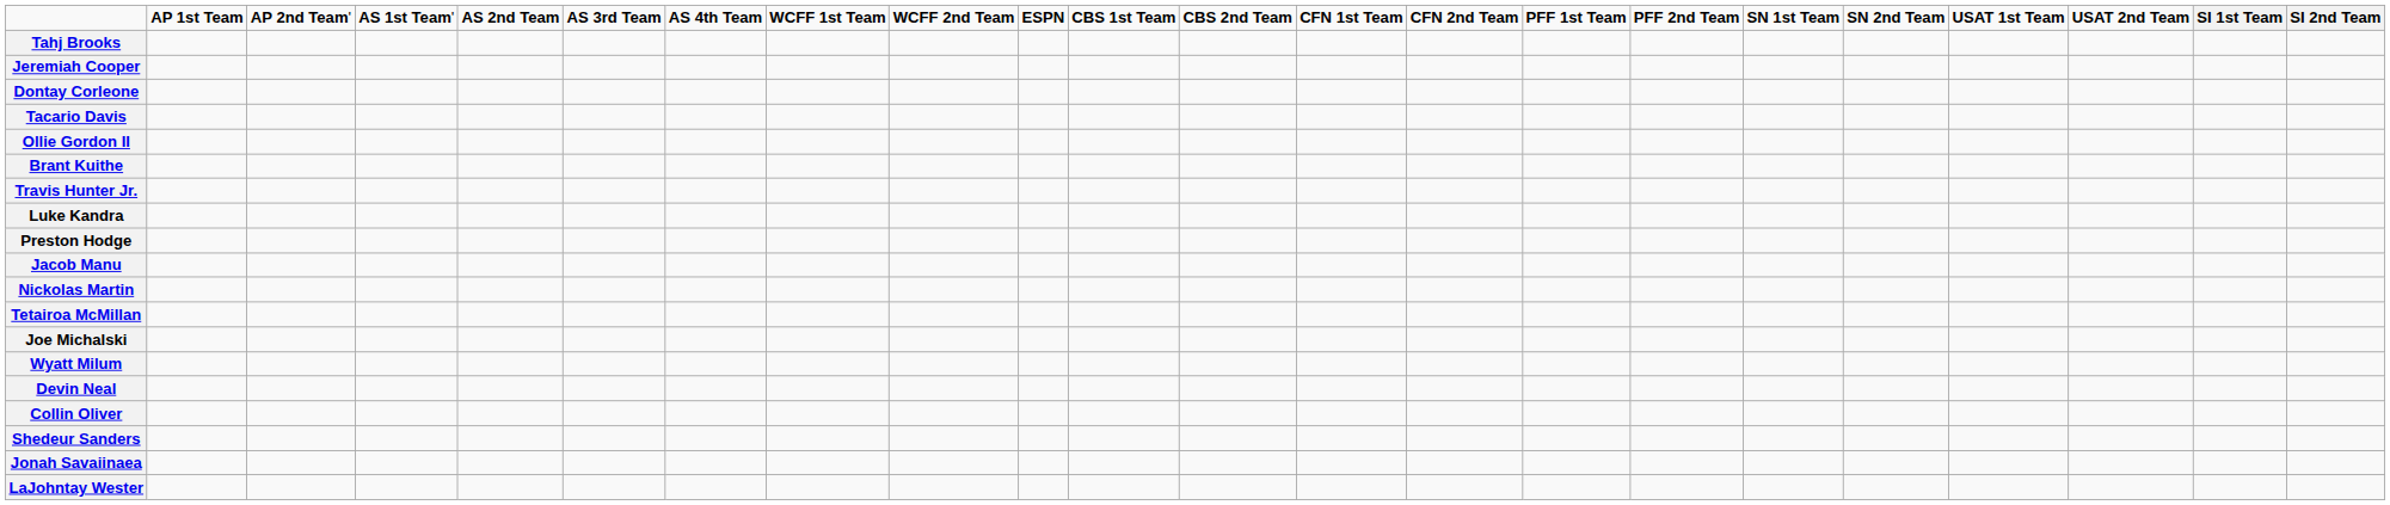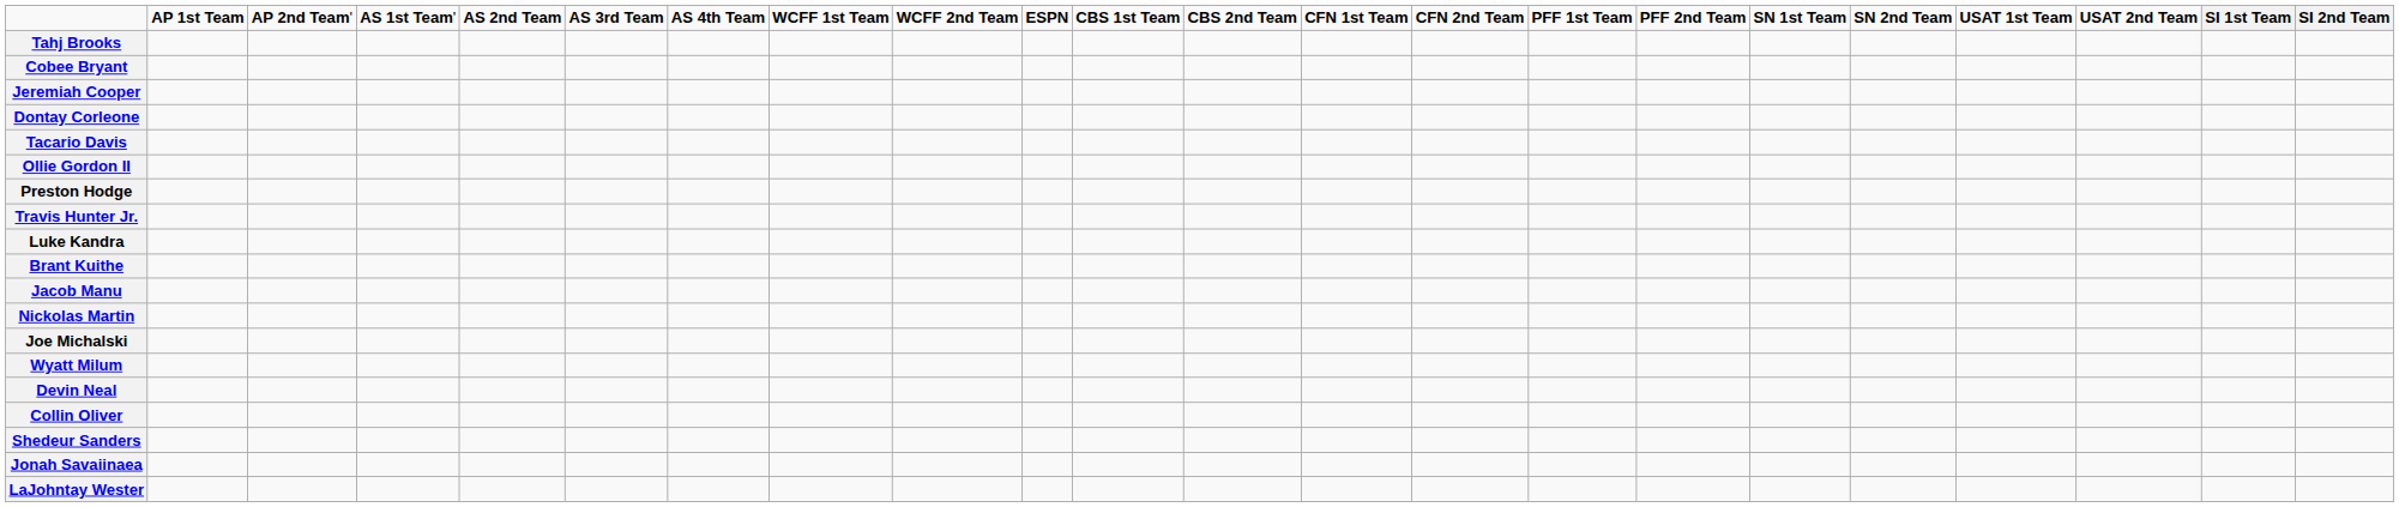 <table class="wikitable" style="white-space:nowrap; font-size:90%;">
 <tr>
 <td></td>
 <td><strong>AP 1st Team</strong></td>
 <td><strong>AP 2nd Team</strong>'</td>
 <td><strong>AS 1st Team</strong>'</td>
 <td><strong>AS 2nd Team</strong></td>
 <td><strong>AS 3rd Team</strong></td>
 <td><strong>AS 4th Team</strong></td>
 <td><strong>WCFF 1st Team</strong></td>
 <td><strong>WCFF 2nd Team</strong></td>
 <td><strong>ESPN</strong></td>
 <td><strong>CBS 1st Team</strong></td>
 <td><strong>CBS 2nd Team</strong></td>
 <td><strong>CFN 1st Team</strong></td>
 <td><strong>CFN 2nd Team</strong></td>
 <td><strong>PFF 1st Team</strong></td>
 <td><strong>PFF 2nd Team</strong></td>
 <td><strong>SN 1st Team</strong></td>
 <td><strong>SN 2nd Team</strong></td>
 <td><strong>USAT 1st Team</strong></td>
 <td><strong>USAT 2nd Team</strong></td>
 <th><strong>SI 1st Team</strong></th>
 <th><strong>SI 2nd Team</strong></th>
 </tr>
 <tr>
 <th><a href='#'>Tahj Brooks</a></th>
+<td></td>
+<td></td>
+<td></td>
+<td></td>
+<td></td>
+<td></td>
+<td></td>
+<td></td>
+<td></td>
+<td></td>
+<td></td>
+<td></td>
+<td></td>
+<td></td>
+<td></td>
+<td></td>
+<td></td>
+<td></td>
+<td></td>
+<td></td>
+<td></td>
+</tr>
+<tr>
+<th><a href='#'>Cobee Bryant</a></th>
 <td></td>
 <td></td>
 <td></td>
 <td></td>
 <td></td>
 <td></td>
 <td></td>
 <td></td>
 <td></td>
 <td></td>
 <td></td>
 <td></td>
 <td></td>
 <td></td>
 <td></td>
 <td></td>
 <td></td>
 <td></td>
 <td></td>
 <td></td>
 <td></td>
 </tr>
 <tr>
 <th><a href='#'>Jeremiah Cooper</a></th>
 <td></td>
 <td></td>
 <td></td>
 <td></td>
 <td></td>
 <td></td>
 <td></td>
 <td></td>
 <td></td>
 <td></td>
 <td></td>
 <td></td>
 <td></td>
 <td></td>
 <td></td>
 <td></td>
 <td></td>
 <td></td>
 <td></td>
 <td></td>
 <td></td>
 </tr>
 <tr>
 <th><a href='#'>Dontay Corleone</a></th>
 <td></td>
 <td></td>
 <td></td>
 <td></td>
 <td></td>
 <td></td>
 <td></td>
 <td></td>
 <td></td>
 <td></td>
 <td></td>
 <td></td>
 <td></td>
 <td></td>
 <td></td>
 <td></td>
 <td></td>
 <td></td>
 <td></td>
 <td></td>
 <td></td>
 </tr>
 <tr>
 <th><a href='#'>Tacario Davis</a></th>
 <td></td>
 <td></td>
 <td></td>
 <td></td>
 <td></td>
 <td></td>
 <td></td>
 <td></td>
 <td></td>
 <td></td>
 <td></td>
 <td></td>
 <td></td>
 <td></td>
 <td></td>
 <td></td>
 <td></td>
 <td></td>
 <td></td>
 <td></td>
 <td></td>
 </tr>
 <tr>
 <th><a href='#'>Ollie Gordon II</a></th>
 <td></td>
 <td></td>
 <td></td>
 <td></td>
 <td></td>
 <td></td>
 <td></td>
 <td></td>
 <td></td>
 <td></td>
 <td></td>
 <td></td>
 <td></td>
 <td></td>
 <td></td>
 <td></td>
 <td></td>
 <td></td>
 <td></td>
 <td></td>
 <td></td>
 </tr>
 <tr>
-<th><a href='#'>Brant Kuithe</a></th>
+<th>Preston Hodge</th>
 <td></td>
 <td></td>
 <td></td>
 <td></td>
 <td></td>
 <td></td>
 <td></td>
 <td></td>
 <td></td>
 <td></td>
 <td></td>
 <td></td>
 <td></td>
 <td></td>
 <td></td>
 <td></td>
 <td></td>
 <td></td>
 <td></td>
 <td></td>
 <td></td>
 </tr>
 <tr>
 <th><a href='#'>Travis Hunter Jr.</a></th>
 <td></td>
 <td></td>
 <td></td>
 <td></td>
 <td></td>
 <td></td>
 <td></td>
 <td></td>
 <td></td>
 <td></td>
 <td></td>
 <td></td>
 <td></td>
 <td></td>
 <td></td>
 <td></td>
 <td></td>
 <td></td>
 <td></td>
 <td></td>
 <td></td>
 </tr>
 <tr>
 <th>Luke Kandra</th>
 <td></td>
 <td></td>
 <td></td>
 <td></td>
 <td></td>
 <td></td>
 <td></td>
 <td></td>
 <td></td>
 <td></td>
 <td></td>
 <td></td>
 <td></td>
 <td></td>
 <td></td>
 <td></td>
 <td></td>
 <td></td>
 <td></td>
 <td></td>
 <td></td>
 </tr>
 <tr>
-<th>Preston Hodge</th>
+<th><a href='#'>Brant Kuithe</a></th>
 <td></td>
 <td></td>
 <td></td>
 <td></td>
 <td></td>
 <td></td>
 <td></td>
 <td></td>
 <td></td>
 <td></td>
 <td></td>
 <td></td>
 <td></td>
 <td></td>
 <td></td>
 <td></td>
 <td></td>
 <td></td>
 <td></td>
 <td></td>
 <td></td>
 </tr>
 <tr>
 <th><a href='#'>Jacob Manu</a></th>
 <td></td>
 <td></td>
 <td></td>
 <td></td>
 <td></td>
 <td></td>
 <td></td>
 <td></td>
 <td></td>
 <td></td>
 <td></td>
 <td></td>
 <td></td>
 <td></td>
 <td></td>
 <td></td>
 <td></td>
 <td></td>
 <td></td>
 <td></td>
 <td></td>
 </tr>
 <tr>
 <th><a href='#'>Nickolas Martin</a></th>
-<td></td>
-<td></td>
-<td></td>
-<td></td>
-<td></td>
-<td></td>
-<td></td>
-<td></td>
-<td></td>
-<td></td>
-<td></td>
-<td></td>
-<td></td>
-<td></td>
-<td></td>
-<td></td>
-<td></td>
-<td></td>
-<td></td>
-<td></td>
-<td></td>
-</tr>
-<tr>
-<th><a href='#'>Tetairoa McMillan</a></th>
 <td></td>
 <td></td>
 <td></td>
 <td></td>
 <td></td>
 <td></td>
 <td></td>
 <td></td>
 <td></td>
 <td></td>
 <td></td>
 <td></td>
 <td></td>
 <td></td>
 <td></td>
 <td></td>
 <td></td>
 <td></td>
 <td></td>
 <td></td>
 <td></td>
 </tr>
 <tr>
 <th>Joe Michalski</th>
 <td></td>
 <td></td>
 <td></td>
 <td></td>
 <td></td>
 <td></td>
 <td></td>
 <td></td>
 <td></td>
 <td></td>
 <td></td>
 <td></td>
 <td></td>
 <td></td>
 <td></td>
 <td></td>
 <td></td>
 <td></td>
 <td></td>
 <td></td>
 <td></td>
 </tr>
 <tr>
 <th><a href='#'>Wyatt Milum</a></th>
 <td></td>
 <td></td>
 <td></td>
 <td></td>
 <td></td>
 <td></td>
 <td></td>
 <td></td>
 <td></td>
 <td></td>
 <td></td>
 <td></td>
 <td></td>
 <td></td>
 <td></td>
 <td></td>
 <td></td>
 <td></td>
 <td></td>
 <td></td>
 <td></td>
 </tr>
 <tr>
 <th><a href='#'>Devin Neal</a></th>
 <td></td>
 <td></td>
 <td></td>
 <td></td>
 <td></td>
 <td></td>
 <td></td>
 <td></td>
 <td></td>
 <td></td>
 <td></td>
 <td></td>
 <td></td>
 <td></td>
 <td></td>
 <td></td>
 <td></td>
 <td></td>
 <td></td>
 <td></td>
 <td></td>
 </tr>
 <tr>
 <th><a href='#'>Collin Oliver</a></th>
 <td></td>
 <td></td>
 <td></td>
 <td></td>
 <td></td>
 <td></td>
 <td></td>
 <td></td>
 <td></td>
 <td></td>
 <td></td>
 <td></td>
 <td></td>
 <td></td>
 <td></td>
 <td></td>
 <td></td>
 <td></td>
 <td></td>
 <td></td>
 <td></td>
 </tr>
 <tr>
 <th><a href='#'>Shedeur Sanders</a></th>
 <td></td>
 <td></td>
 <td></td>
 <td></td>
 <td></td>
 <td></td>
 <td></td>
 <td></td>
 <td></td>
 <td></td>
 <td></td>
 <td></td>
 <td></td>
 <td></td>
 <td></td>
 <td></td>
 <td></td>
 <td></td>
 <td></td>
 <td></td>
 <td></td>
 </tr>
 <tr>
 <th><a href='#'>Jonah Savaiinaea</a></th>
 <td></td>
 <td></td>
 <td></td>
 <td></td>
 <td></td>
 <td></td>
 <td></td>
 <td></td>
 <td></td>
 <td></td>
 <td></td>
 <td></td>
 <td></td>
 <td></td>
 <td></td>
 <td></td>
 <td></td>
 <td></td>
 <td></td>
 <td></td>
 <td></td>
 </tr>
 <tr>
 <th><a href='#'>LaJohntay Wester</a></th>
 <td></td>
 <td></td>
 <td></td>
 <td></td>
 <td></td>
 <td></td>
 <td></td>
 <td></td>
 <td></td>
 <td></td>
 <td></td>
 <td></td>
 <td></td>
 <td></td>
 <td></td>
 <td></td>
 <td></td>
 <td></td>
 <td></td>
 <td></td>
 <td></td>
 </tr>
 </table>
